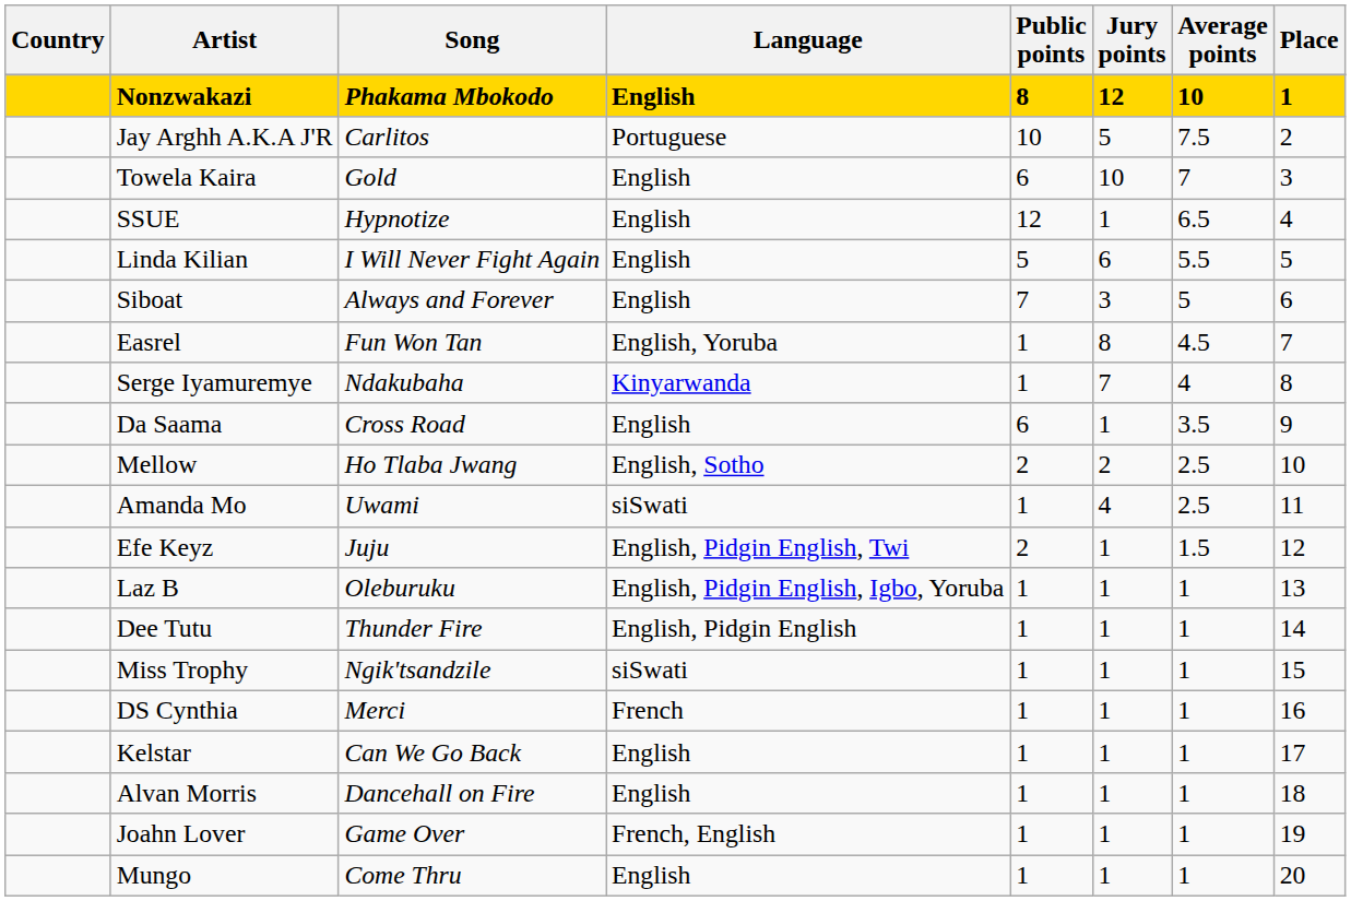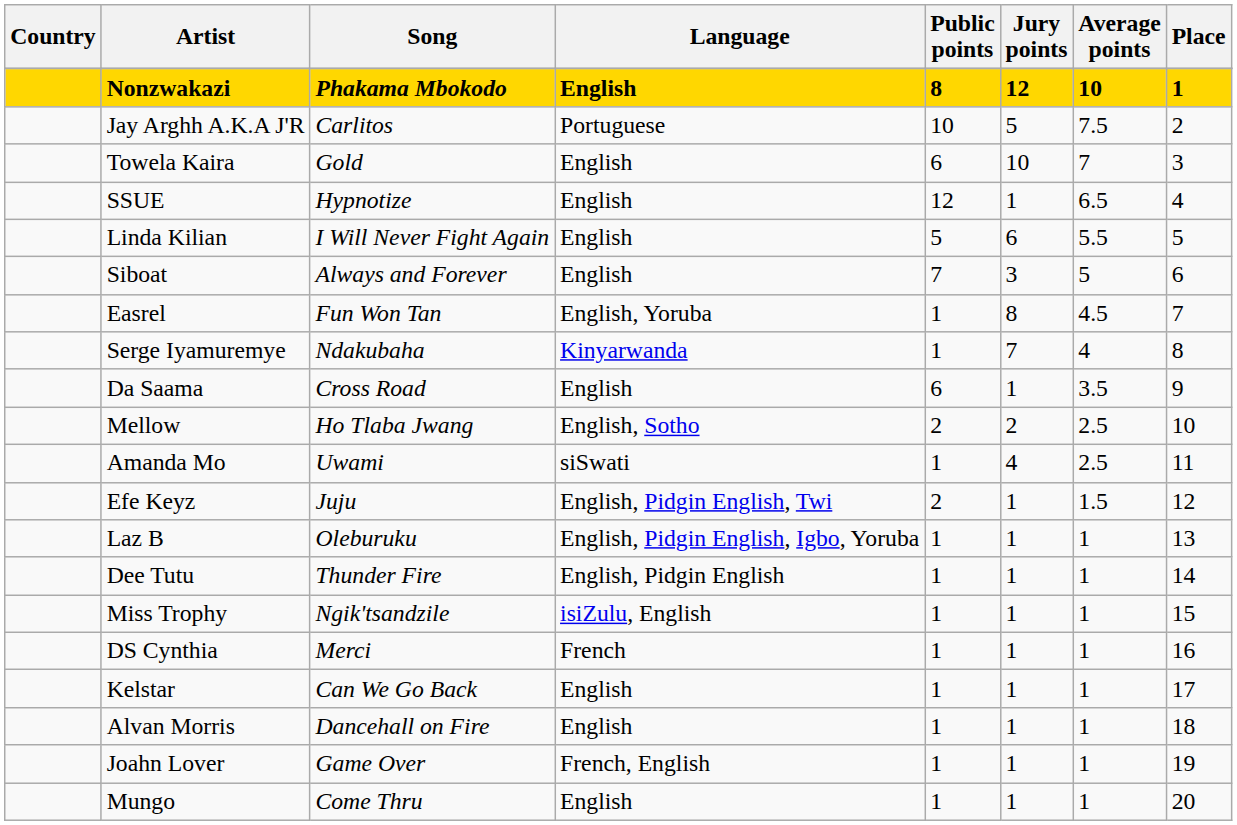 <table class="sortable wikitable">
 <tr>
 <th>Country</th>
 <th>Artist</th>
 <th>Song</th>
 <th>Language</th>
 <th>Public <br>points</th>
 <th>Jury <br>points</th>
 <th>Average <br>points</th>
 <th>Place</th>
 </tr>
 <tr>
 </tr>
 <tr style="font-weight: bold; background: gold">
 <td></td>
 <td>Nonzwakazi</td>
 <td><em>Phakama Mbokodo</em></td>
 <td>English</td>
 <td>8</td>
 <td>12</td>
 <td>10</td>
 <td>1</td>
 </tr>
 <tr>
 <td></td>
 <td>Jay Arghh A.K.A J'R</td>
 <td><em>Carlitos</em></td>
 <td>Portuguese</td>
 <td>10</td>
 <td>5</td>
 <td>7.5</td>
 <td>2</td>
 </tr>
 <tr>
 <td></td>
 <td>Towela Kaira</td>
 <td><em>Gold</em></td>
 <td>English</td>
 <td>6</td>
 <td>10</td>
 <td>7</td>
 <td>3</td>
 </tr>
 <tr>
 <td></td>
 <td>SSUE</td>
 <td><em>Hypnotize</em></td>
 <td>English</td>
 <td>12</td>
 <td>1</td>
 <td>6.5</td>
 <td>4</td>
 </tr>
 <tr>
 <td></td>
 <td>Linda Kilian</td>
 <td><em>I Will Never Fight Again</em></td>
 <td>English</td>
 <td>5</td>
 <td>6</td>
 <td>5.5</td>
 <td>5</td>
 </tr>
 <tr>
 <td></td>
 <td>Siboat</td>
 <td><em>Always and Forever</em></td>
 <td>English</td>
 <td>7</td>
 <td>3</td>
 <td>5</td>
 <td>6</td>
 </tr>
 <tr>
 <td></td>
 <td>Easrel</td>
 <td><em>Fun Won Tan</em></td>
 <td>English, Yoruba</td>
 <td>1</td>
 <td>8</td>
 <td>4.5</td>
 <td>7</td>
 </tr>
 <tr>
 <td></td>
 <td>Serge Iyamuremye</td>
 <td><em>Ndakubaha</em></td>
 <td><a href='#'>Kinyarwanda</a></td>
 <td>1</td>
 <td>7</td>
 <td>4</td>
 <td>8</td>
 </tr>
 <tr>
 <td></td>
 <td>Da Saama</td>
 <td><em>Cross Road</em></td>
 <td>English </td>
 <td>6</td>
 <td>1</td>
 <td>3.5</td>
 <td>9</td>
 </tr>
 <tr>
 <td></td>
 <td>Mellow</td>
 <td><em>Ho Tlaba Jwang</em></td>
 <td>English, <a href='#'>Sotho</a></td>
 <td>2</td>
 <td>2</td>
 <td>2.5</td>
 <td>10</td>
 </tr>
 <tr>
 <td></td>
 <td>Amanda Mo</td>
 <td><em>Uwami</em></td>
 <td>siSwati </td>
 <td>1</td>
 <td>4</td>
 <td>2.5</td>
 <td>11</td>
 </tr>
 <tr>
 <td></td>
 <td>Efe Keyz</td>
 <td><em>Juju</em></td>
 <td>English, <a href='#'>Pidgin English</a>, <a href='#'>Twi</a></td>
 <td>2</td>
 <td>1</td>
 <td>1.5</td>
 <td>12</td>
 </tr>
 <tr>
 <td></td>
 <td>Laz B</td>
 <td><em>Oleburuku</em></td>
 <td>English, <a href='#'>Pidgin English</a>, <a href='#'>Igbo</a>, Yoruba</td>
 <td>1</td>
 <td>1</td>
 <td>1</td>
 <td>13</td>
 </tr>
 <tr>
 <td></td>
 <td>Dee Tutu</td>
 <td><em>Thunder Fire</em></td>
 <td>English, Pidgin English</td>
 <td>1</td>
 <td>1</td>
 <td>1</td>
 <td>14</td>
 </tr>
 <tr>
 <td></td>
 <td>Miss Trophy</td>
 <td><em>Ngik'tsandzile</em></td>
-<td>siSwati </td>
+<td><a href='#'>isiZulu</a>, English</td>
 <td>1</td>
 <td>1</td>
 <td>1</td>
 <td>15</td>
 </tr>
 <tr>
 <td></td>
 <td>DS Cynthia</td>
 <td><em>Merci</em></td>
 <td>French</td>
 <td>1</td>
 <td>1</td>
 <td>1</td>
 <td>16</td>
 </tr>
 <tr>
 <td></td>
 <td>Kelstar</td>
 <td><em>Can We Go Back</em></td>
 <td>English</td>
 <td>1</td>
 <td>1</td>
 <td>1</td>
 <td>17</td>
 </tr>
 <tr>
 <td></td>
 <td>Alvan Morris</td>
 <td><em>Dancehall on Fire</em></td>
 <td>English</td>
 <td>1</td>
 <td>1</td>
 <td>1</td>
 <td>18</td>
 </tr>
 <tr>
 <td></td>
 <td>Joahn Lover</td>
 <td><em>Game Over</em></td>
 <td>French, English</td>
 <td>1</td>
 <td>1</td>
 <td>1</td>
 <td>19</td>
 </tr>
 <tr>
 <td></td>
 <td>Mungo</td>
 <td><em>Come Thru</em></td>
 <td>English</td>
 <td>1</td>
 <td>1</td>
 <td>1</td>
 <td>20</td>
 </tr>
 </table>
